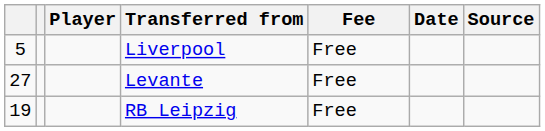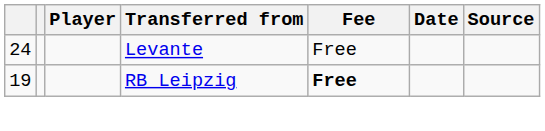 <table class="wikitable plainrowheaders sortable">
 <tr>
 <th></th>
 <th></th>
 <th scope=col>Player</th>
 <th>Transferred from</th>
 <th !scope=col; style="width: 65px;">Fee</th>
 <th scope=col>Date</th>
 <th scope=col>Source</th>
 </tr>
 <tr>
-<td align=center>5</td>
-<td align=center></td>
-<td></td>
-<td> <a href='#'>Liverpool</a></td>
-<td>Free</td>
-<td></td>
-<td></td>
-</tr>
-<tr>
-<td align=center>27</td>
+<td align=center>24</td>
 <td align=center></td>
 <td></td>
 <td> <a href='#'>Levante</a></td>
 <td>Free</td>
 <td></td>
 <td></td>
 </tr>
 <tr>
 <td align=center>19</td>
 <td align=center></td>
 <td></td>
 <td> <a href='#'>RB Leipzig</a></td>
-<td>Free</td>
+<td><strong>Free</strong></td>
 <td></td>
 <td></td>
 </tr>
 </table>
